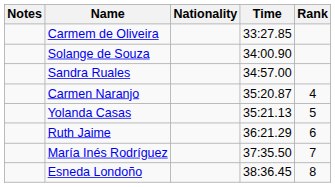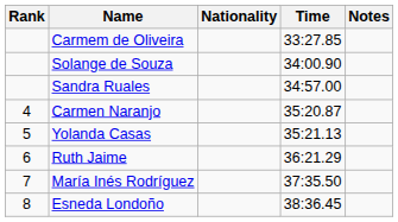 <table class="wikitable sortable" style="text-align:center">
 <tr>
-<th>Notes</th>
+<th>Rank</th>
 <th>Name</th>
 <th>Nationality</th>
 <th>Time</th>
-<th>Rank</th>
+<th>Notes</th>
 </tr>
 <tr>
 <td></td>
 <td align=left><a href='#'>Carmem de Oliveira</a></td>
 <td align=left></td>
 <td>33:27.85</td>
 <td></td>
 </tr>
 <tr>
 <td></td>
 <td align=left><a href='#'>Solange de Souza</a></td>
 <td align=left></td>
 <td>34:00.90</td>
 <td></td>
 </tr>
 <tr>
 <td></td>
 <td align=left><a href='#'>Sandra Ruales</a></td>
 <td align=left></td>
 <td>34:57.00</td>
 <td></td>
 </tr>
 <tr>
-<td></td>
+<td>4</td>
 <td align=left><a href='#'>Carmen Naranjo</a></td>
 <td align=left></td>
 <td>35:20.87</td>
-<td>4</td>
+<td></td>
 </tr>
 <tr>
-<td></td>
+<td>5</td>
 <td align=left><a href='#'>Yolanda Casas</a></td>
 <td align=left></td>
 <td>35:21.13</td>
-<td>5</td>
+<td></td>
 </tr>
 <tr>
-<td></td>
+<td>6</td>
 <td align=left><a href='#'>Ruth Jaime</a></td>
 <td align=left></td>
 <td>36:21.29</td>
-<td>6</td>
+<td></td>
 </tr>
 <tr>
-<td></td>
+<td>7</td>
 <td align=left><a href='#'>María Inés Rodríguez</a></td>
 <td align=left></td>
 <td>37:35.50</td>
-<td>7</td>
+<td></td>
 </tr>
 <tr>
-<td></td>
+<td>8</td>
 <td align=left><a href='#'>Esneda Londoño</a></td>
 <td align=left></td>
 <td>38:36.45</td>
-<td>8</td>
+<td></td>
 </tr>
 </table>
